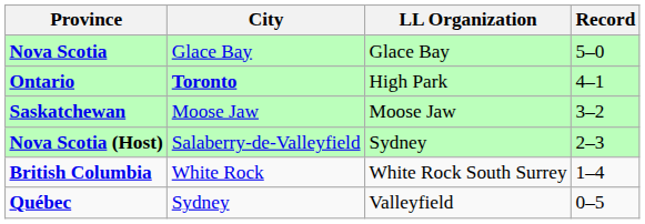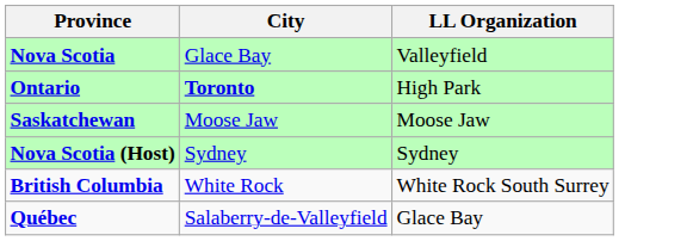 <table class="wikitable">
 <tr>
 <th>Province</th>
 <th>City</th>
 <th>LL Organization</th>
-<th>Record</th>
 </tr>
 <tr bgcolor=#bbffbb>
 <td><strong> <a href='#'>Nova Scotia</a></strong></td>
 <td><a href='#'>Glace Bay</a></td>
-<td>Glace Bay</td>
-<td>5–0</td>
+<td>Valleyfield</td>
 </tr>
 <tr bgcolor=#bbffbb>
 <td><strong> <a href='#'>Ontario</a></strong></td>
 <td><strong><a href='#'>Toronto</a></strong></td>
 <td>High Park</td>
-<td>4–1</td>
 </tr>
 <tr bgcolor=#bbffbb>
 <td><strong> <a href='#'>Saskatchewan</a></strong></td>
 <td><a href='#'>Moose Jaw</a></td>
 <td>Moose Jaw</td>
-<td>3–2</td>
 </tr>
 <tr bgcolor=#bbffbb>
 <td><strong> <a href='#'>Nova Scotia</a> (Host)</strong></td>
-<td><a href='#'>Salaberry-de-Valleyfield</a></td>
+<td><a href='#'>Sydney</a></td>
 <td>Sydney</td>
-<td>2–3</td>
 </tr>
 <tr>
 <td><strong> <a href='#'>British Columbia</a></strong></td>
 <td><a href='#'>White Rock</a></td>
 <td>White Rock South Surrey</td>
-<td>1–4</td>
 </tr>
 <tr>
 <td><strong> <a href='#'>Québec</a></strong></td>
-<td><a href='#'>Sydney</a></td>
-<td>Valleyfield</td>
-<td>0–5</td>
+<td><a href='#'>Salaberry-de-Valleyfield</a></td>
+<td>Glace Bay</td>
 </tr>
 </table>
